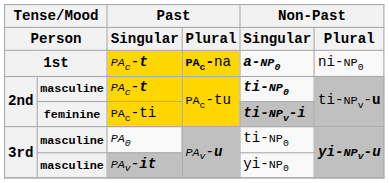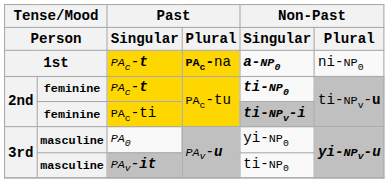 <table class="wikitable">
 <tr>
 <th colspan=2>Tense/Mood</th>
 <th colspan=2>Past</th>
 <th colspan=2>Non-Past</th>
 </tr>
 <tr>
 <th colspan=2>Person</th>
 <th>Singular</th>
 <th>Plural</th>
 <th>Singular</th>
 <th>Plural</th>
 </tr>
 <tr>
 <th colspan=2>1st</th>
 <td style=background:gold><em><small>PA<sub>c</sub></small>-<strong>t<strong><em></td>
 <td style=background:gold><strong></em><small>PA<sub>c</sub></small>-</strong>na</em></strong></strong></td>
 <td><strong><em>a<strong>-<small>NP<sub>0</sub></small><em></td>
 <td></em></strong>ni</strong>-<small>NP<sub>0</sub></small></em></td>
 </tr>
 <tr>
 <th rowspan=2>2nd</th>
-<th><small>masculine</small></th>
+<th><small>feminine</small></th>
 <td style=background:gold><em><small>PA<sub>c</sub></small>-<strong>t<strong><em></td>
 <td style=background:gold rowspan=2></em><small>PA<sub>c</sub></small>-</strong>tu</em></strong></td>
 <td><strong><em>ti<strong>-<small>NP<sub>0</sub></small><em></td>
 <td style=background:silver rowspan=2></em></strong>ti</strong>-<small>NP<sub>v</sub></small>-<strong>u<strong><em></td>
 </tr>
 <tr>
 <th><small>feminine</small></th>
 <td style=background:gold></em><small>PA<sub>c</sub></small>-</strong>ti</em></strong></td>
 <td style=background:silver><strong><em>ti<strong>-<small>NP<sub>v</sub></small>-</strong>i</em></strong></td>
 </tr>
 <tr>
 <th rowspan=2>3rd</th>
 <th><small>masculine</small></th>
 <td><em><small>PA<sub>0</sub></small></em></td>
 <td style=background:silver rowspan=2><em><small>PA<sub>v</sub></small>-<strong>u<strong><em></td>
-<td></em></strong>ti</strong>-<small>NP<sub>0</sub></small></em></td>
+<td></em></strong>yi</strong>-<small>NP<sub>0</sub></small></em></td>
 <td style=background:silver rowspan=2><strong><em>yi<strong>-<small>NP<sub>v</sub></small>-</strong>u</em></strong></td>
 </tr>
 <tr>
 <th><small>masculine</small></th>
 <td style=background:silver><em><small>PA<sub>v</sub></small>-<strong>it<strong><em></td>
-<td></em></strong>yi</strong>-<small>NP<sub>0</sub></small></em></td>
+<td></em></strong>ti</strong>-<small>NP<sub>0</sub></small></em></td>
 </tr>
 <tr>
 </tr>
 </table>
